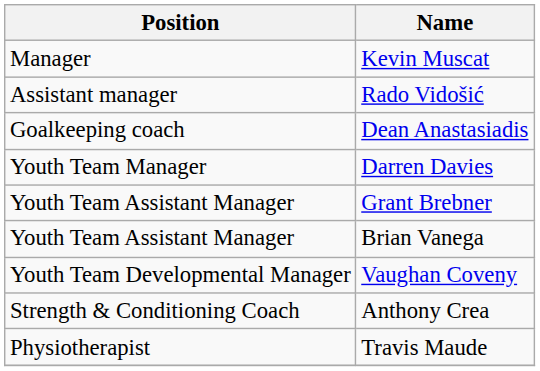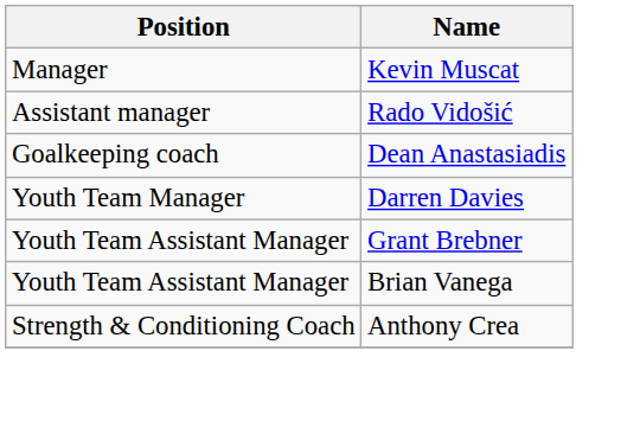 <table class="wikitable">
 <tr>
 <th>Position</th>
 <th>Name</th>
 </tr>
 <tr>
 <td>Manager</td>
 <td> <a href='#'>Kevin Muscat</a></td>
 </tr>
 <tr>
 <td>Assistant manager</td>
 <td> <a href='#'>Rado Vidošić</a></td>
 </tr>
 <tr>
 <td>Goalkeeping coach</td>
 <td> <a href='#'>Dean Anastasiadis</a></td>
 </tr>
 <tr>
 <td>Youth Team Manager</td>
 <td> <a href='#'>Darren Davies</a></td>
 </tr>
 <tr>
 <td>Youth Team Assistant Manager</td>
 <td> <a href='#'>Grant Brebner</a></td>
 </tr>
 <tr>
 <td>Youth Team Assistant Manager</td>
 <td> Brian Vanega</td>
 </tr>
 <tr>
-<td>Youth Team Developmental Manager</td>
-<td> <a href='#'>Vaughan Coveny</a></td>
-</tr>
-<tr>
 <td>Strength & Conditioning Coach</td>
 <td> Anthony Crea</td>
 </tr>
 <tr>
-<td>Physiotherapist</td>
-<td> Travis Maude</td>
-</tr>
-<tr>
 </tr>
 </table>
